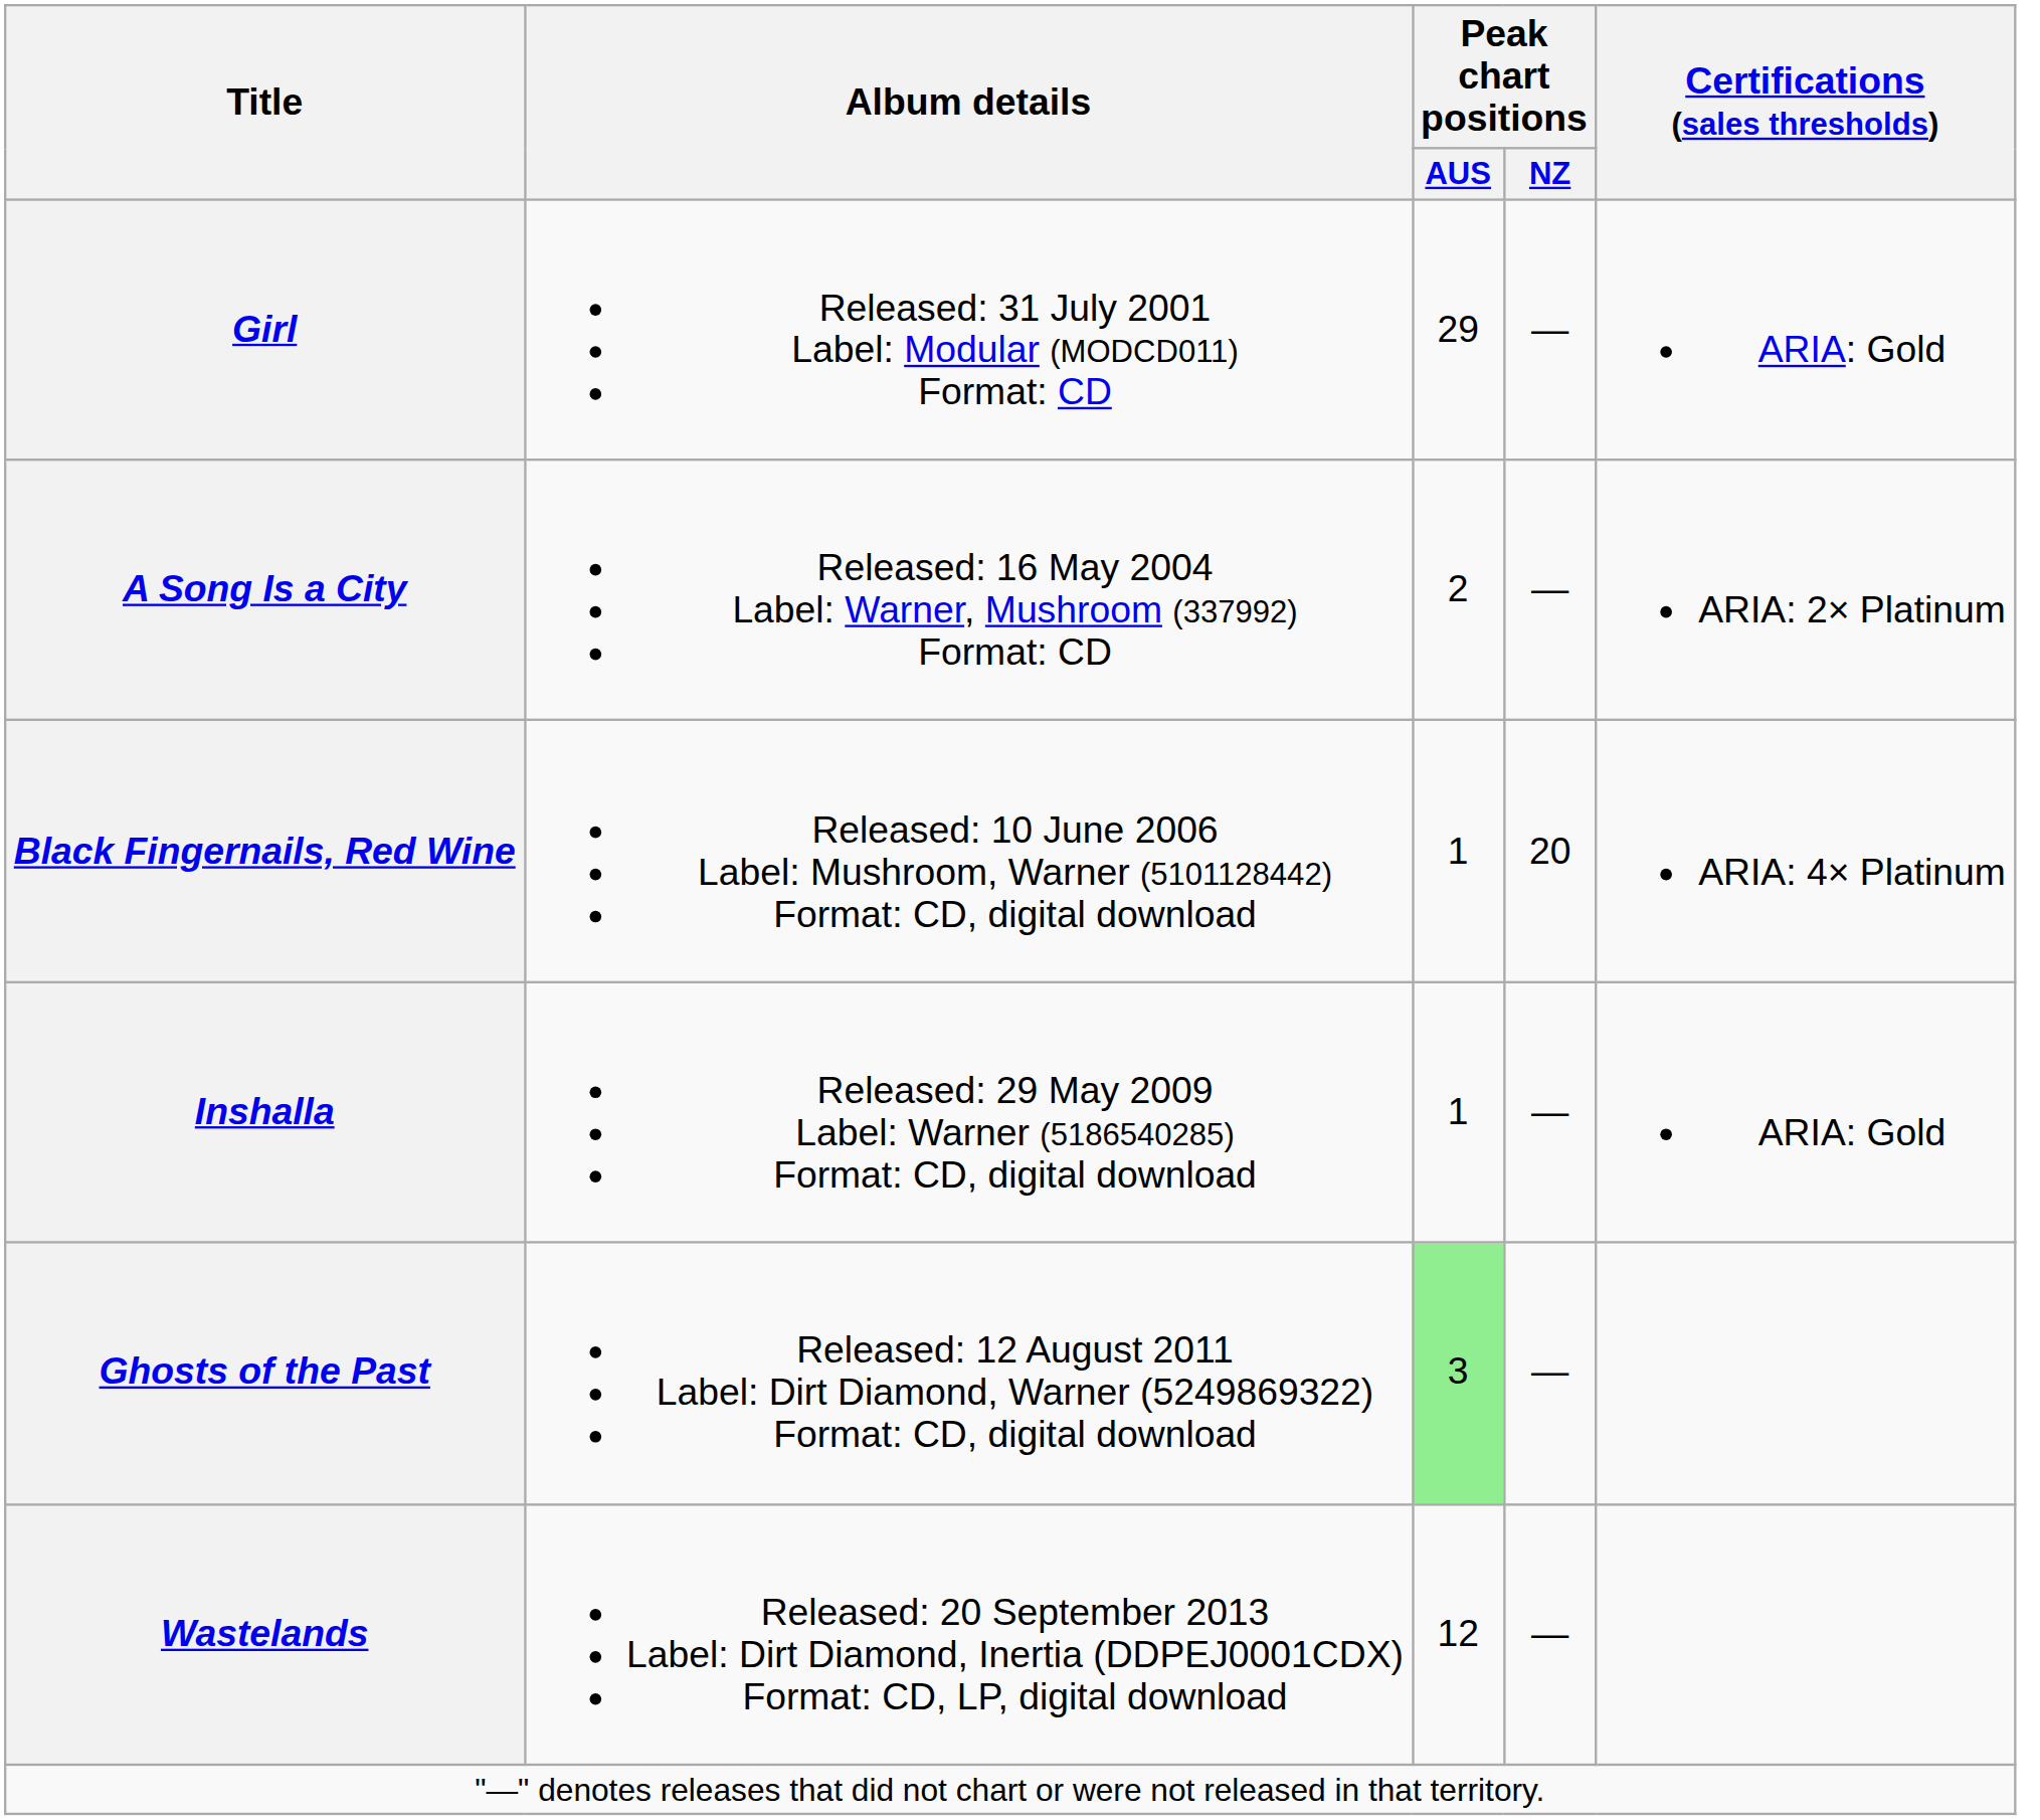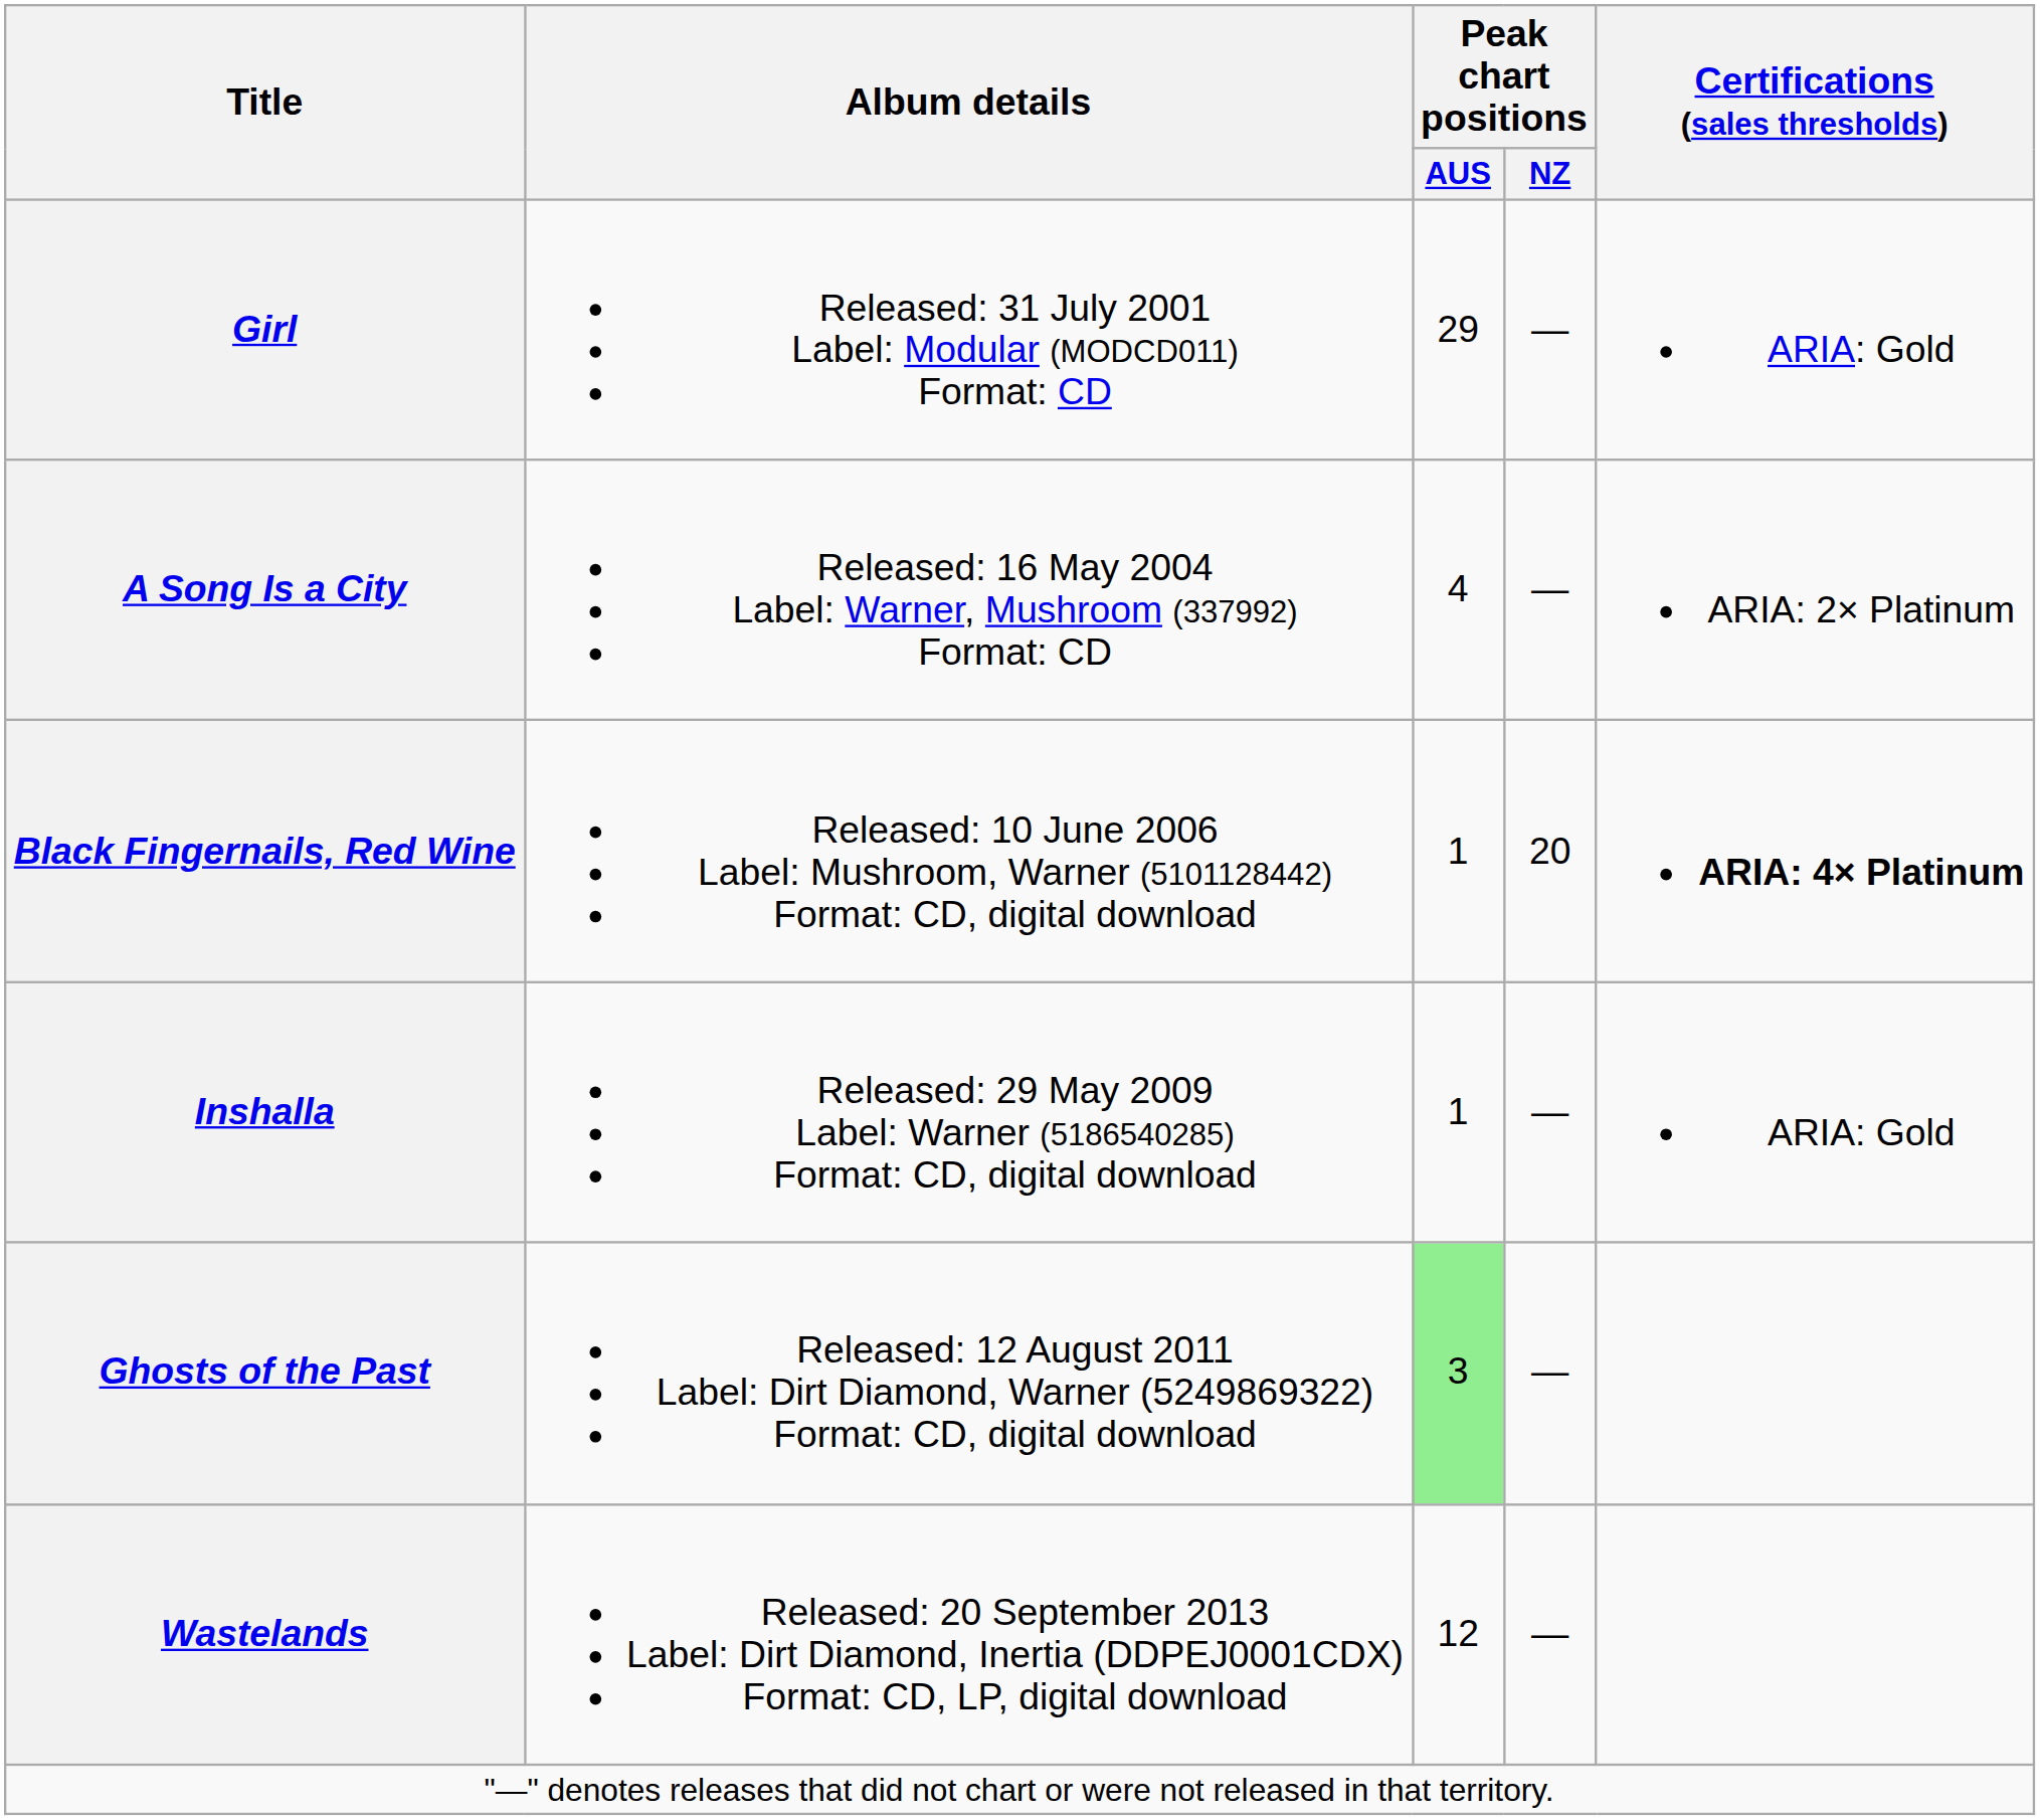 <table class="wikitable plainrowheaders" style="text-align:center;">
 <tr>
 <th rowspan="2">Title</th>
 <th rowspan="2">Album details</th>
 <th colspan="2">Peak chart positions</th>
 <th rowspan="2"><a href='#'>Certifications</a><br><small>(<a href='#'>sales thresholds</a>)</small></th>
 </tr>
 <tr style="font-size:smaller;">
 <th width="30"><a href='#'>AUS</a><br></th>
 <th width="30"><a href='#'>NZ</a><br></th>
 </tr>
 <tr>
 <th scope="row"><em><a href='#'>Girl</a></em></th>
 <td><br><ul><li>Released: 31 July 2001</li><li>Label: <a href='#'>Modular</a> <small>(MODCD011)</small></li><li>Format: <a href='#'>CD</a></li></ul></td>
 <td>29</td>
 <td>—</td>
 <td><br><ul><li><a href='#'>ARIA</a>: Gold</li></ul></td>
 </tr>
 <tr>
 <th scope="row"><em><a href='#'>A Song Is a City</a></em></th>
 <td><br><ul><li>Released: 16 May 2004</li><li>Label: <a href='#'>Warner</a>, <a href='#'>Mushroom</a> <small>(337992)</small></li><li>Format: CD</li></ul></td>
-<td>2</td>
+<td>4</td>
 <td>—</td>
 <td><br><ul><li>ARIA: 2× Platinum</li></ul></td>
 </tr>
 <tr>
 <th scope="row"><em><a href='#'>Black Fingernails, Red Wine</a></em></th>
 <td><br><ul><li>Released: 10 June 2006</li><li>Label: Mushroom, Warner <small>(5101128442)</small></li><li>Format: CD, digital download</li></ul></td>
 <td>1</td>
 <td>20</td>
-<td><br><ul><li>ARIA: 4× Platinum</li></ul></td>
+<td><strong><br><ul><li>ARIA: 4× Platinum</li></ul></strong></td>
 </tr>
 <tr>
 <th scope="row"><em><a href='#'>Inshalla</a></em></th>
 <td><br><ul><li>Released: 29 May 2009</li><li>Label: Warner <small>(5186540285)</small></li><li>Format: CD, digital download</li></ul></td>
 <td>1</td>
 <td>—</td>
 <td><br><ul><li>ARIA: Gold</li></ul></td>
 </tr>
 <tr>
 <th scope="row"><em><a href='#'>Ghosts of the Past</a></em></th>
 <td><br><ul><li>Released: 12 August 2011</li><li>Label: Dirt Diamond, Warner (5249869322)</li><li>Format: CD, digital download</li></ul></td>
 <td style="background: lightgreen;">3</td>
 <td>—</td>
 <td></td>
 </tr>
 <tr>
 <th scope="row"><em><a href='#'>Wastelands</a></em></th>
 <td><br><ul><li>Released: 20 September 2013</li><li>Label: Dirt Diamond, Inertia (DDPEJ0001CDX)</li><li>Format: CD, LP, digital download</li></ul></td>
 <td>12</td>
 <td>—</td>
 <td></td>
 </tr>
 <tr>
 <td colspan="11" style="font-size: 85%">"—" denotes releases that did not chart or were not released in that territory.</td>
 </tr>
 </table>
